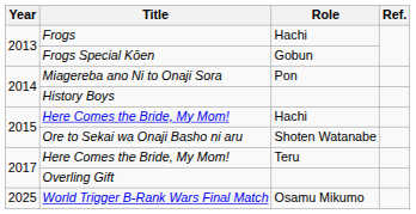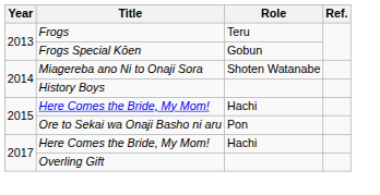 <table class="wikitable">
 <tr>
 <th>Year</th>
 <th>Title</th>
 <th>Role</th>
 <th>Ref.</th>
 </tr>
 <tr>
 <td rowspan="2">2013</td>
 <td><em>Frogs</em></td>
-<td>Hachi</td>
+<td>Teru</td>
 <td rowspan="2"></td>
 </tr>
 <tr>
 <td><em>Frogs Special Kōen</em></td>
 <td>Gobun</td>
 </tr>
 <tr>
 <td rowspan="2">2014</td>
 <td><em>Miagereba ano Ni to Onaji Sora</em></td>
-<td>Pon</td>
+<td>Shoten Watanabe</td>
 <td></td>
 </tr>
 <tr>
 <td><em>History Boys</em></td>
 <td></td>
 <td></td>
 </tr>
 <tr>
 <td rowspan="2">2015</td>
 <td><em><a href='#'>Here Comes the Bride, My Mom!</a></em></td>
 <td>Hachi</td>
 <td></td>
 </tr>
 <tr>
 <td><em>Ore to Sekai wa Onaji Basho ni aru</em></td>
-<td>Shoten Watanabe</td>
+<td>Pon</td>
 <td></td>
 </tr>
 <tr>
 <td rowspan="2">2017</td>
 <td><em>Here Comes the Bride, My Mom!</em></td>
-<td>Teru</td>
+<td>Hachi</td>
 <td></td>
 </tr>
 <tr>
 <td><em>Overling Gift</em></td>
 <td></td>
 <td></td>
 </tr>
-<tr>
-<td>2025</td>
-<td><em><a href='#'>World Trigger B-Rank Wars Final Match</a></em></td>
-<td>Osamu Mikumo</td>
-<td></td>
-</tr>
 </table>
